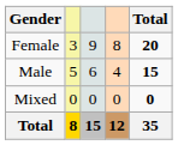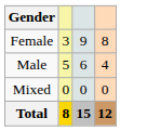 <table class=wikitable style=font-size:85%;float:left;text-align:center>
 <tr>
 <th>Gender</th>
 <td bgcolor=F7F6A8></td>
 <td bgcolor=DCE5E5></td>
 <td bgcolor=FFDAB9></td>
-<th>Total</th>
 </tr>
 <tr>
 <td>Female</td>
 <td bgcolor=F7F6A8>3</td>
 <td bgcolor=DCE5E5>9</td>
 <td bgcolor=FFDAB9>8</td>
-<td><strong>20</strong></td>
 </tr>
 <tr>
 <td>Male</td>
 <td bgcolor=F7F6A8>5</td>
 <td bgcolor=DCE5E5>6</td>
 <td bgcolor=FFDAB9>4</td>
-<td><strong>15</strong></td>
 </tr>
 <tr>
 <td>Mixed</td>
 <td bgcolor=F7F6A8>0</td>
 <td bgcolor=DCE5E5>0</td>
 <td bgcolor=FFDAB9>0</td>
-<td><strong>0</strong></td>
 </tr>
 <tr>
 <th>Total</th>
 <th style=background:gold>8</th>
 <th style=background:silver>15</th>
 <th style=background:#c96>12</th>
-<th>35</th>
 </tr>
 </table>
